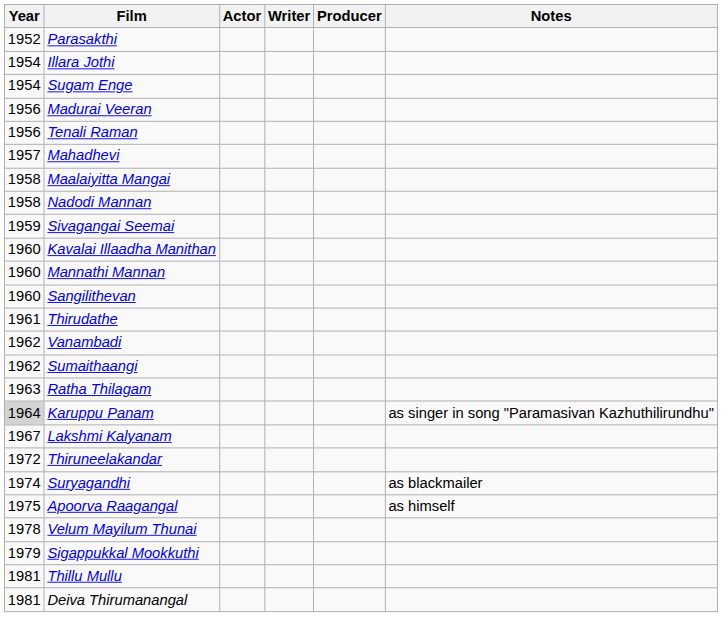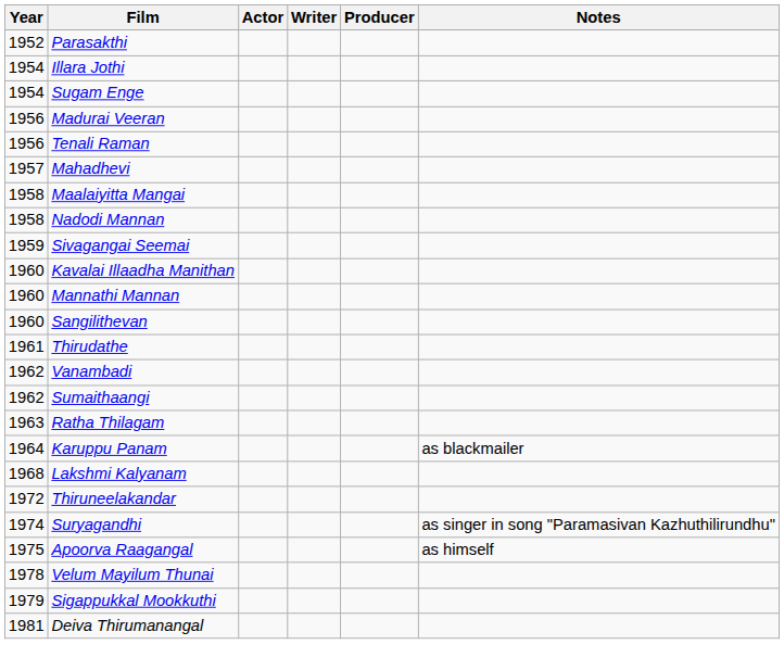 <table class="wikitable sortable">
 <tr>
 <th>Year</th>
 <th>Film</th>
 <th>Actor</th>
 <th>Writer</th>
 <th>Producer</th>
 <th>Notes</th>
 </tr>
 <tr>
 <td>1952</td>
 <td><em><a href='#'>Parasakthi</a></em></td>
 <td></td>
 <td></td>
 <td></td>
 <td></td>
 </tr>
 <tr>
 <td>1954</td>
 <td><em><a href='#'>Illara Jothi</a></em></td>
 <td></td>
 <td></td>
 <td></td>
 <td></td>
 </tr>
 <tr>
 <td>1954</td>
 <td><em><a href='#'>Sugam Enge</a></em></td>
 <td></td>
 <td></td>
 <td></td>
 <td></td>
 </tr>
 <tr>
 <td>1956</td>
 <td><em><a href='#'>Madurai Veeran</a></em></td>
 <td></td>
 <td></td>
 <td></td>
 <td></td>
 </tr>
 <tr>
 <td>1956</td>
 <td><em><a href='#'>Tenali Raman</a></em></td>
 <td></td>
 <td></td>
 <td></td>
 <td></td>
 </tr>
 <tr>
 <td>1957</td>
 <td><em><a href='#'>Mahadhevi</a></em></td>
 <td></td>
 <td></td>
 <td></td>
 <td></td>
 </tr>
 <tr>
 <td>1958</td>
 <td><em><a href='#'>Maalaiyitta Mangai</a></em></td>
 <td></td>
 <td></td>
 <td></td>
 <td></td>
 </tr>
 <tr>
 <td>1958</td>
 <td><em><a href='#'>Nadodi Mannan</a></em></td>
 <td></td>
 <td></td>
 <td></td>
 <td></td>
 </tr>
 <tr>
 <td>1959</td>
 <td><em><a href='#'>Sivagangai Seemai</a></em></td>
 <td></td>
 <td></td>
 <td></td>
 <td></td>
 </tr>
 <tr>
 <td>1960</td>
 <td><em><a href='#'>Kavalai Illaadha Manithan</a></em></td>
 <td></td>
 <td></td>
 <td></td>
 <td></td>
 </tr>
 <tr>
 <td>1960</td>
 <td><em><a href='#'>Mannathi Mannan</a></em></td>
 <td></td>
 <td></td>
 <td></td>
 <td></td>
 </tr>
 <tr>
 <td>1960</td>
 <td><em><a href='#'>Sangilithevan</a></em></td>
 <td></td>
 <td></td>
 <td></td>
 <td></td>
 </tr>
 <tr>
 <td>1961</td>
 <td><em><a href='#'>Thirudathe</a></em></td>
 <td></td>
 <td></td>
 <td></td>
 <td></td>
 </tr>
 <tr>
 <td>1962</td>
 <td><em><a href='#'>Vanambadi</a></em></td>
 <td></td>
 <td></td>
 <td></td>
 <td></td>
 </tr>
 <tr>
 <td>1962</td>
 <td><em><a href='#'>Sumaithaangi</a></em></td>
 <td></td>
 <td></td>
 <td></td>
 <td></td>
 </tr>
 <tr>
 <td>1963</td>
 <td><em><a href='#'>Ratha Thilagam</a></em></td>
 <td></td>
 <td></td>
 <td></td>
 <td></td>
 </tr>
 <tr>
-<td style="background: lightgrey;">1964</td>
+<td>1964</td>
 <td><em><a href='#'>Karuppu Panam</a></em></td>
 <td></td>
 <td></td>
 <td></td>
-<td>as singer in song "Paramasivan Kazhuthilirundhu"</td>
+<td>as blackmailer</td>
 </tr>
 <tr>
-<td>1967</td>
+<td>1968</td>
 <td><em><a href='#'>Lakshmi Kalyanam</a></em></td>
 <td></td>
 <td></td>
 <td></td>
 <td></td>
 </tr>
 <tr>
 <td>1972</td>
 <td><em><a href='#'>Thiruneelakandar</a></em></td>
 <td></td>
 <td></td>
 <td></td>
 <td></td>
 </tr>
 <tr>
 <td>1974</td>
 <td><em><a href='#'>Suryagandhi</a></em></td>
 <td></td>
 <td></td>
 <td></td>
-<td>as blackmailer</td>
+<td>as singer in song "Paramasivan Kazhuthilirundhu"</td>
 </tr>
 <tr>
 <td>1975</td>
 <td><em><a href='#'>Apoorva Raagangal</a></em></td>
 <td></td>
 <td></td>
 <td></td>
 <td>as himself</td>
 </tr>
 <tr>
 <td>1978</td>
 <td><em><a href='#'>Velum Mayilum Thunai</a></em></td>
 <td></td>
 <td></td>
 <td></td>
 <td></td>
 </tr>
 <tr>
 <td>1979</td>
 <td><em><a href='#'>Sigappukkal Mookkuthi</a></em></td>
 <td></td>
 <td></td>
 <td></td>
 <td></td>
 </tr>
 <tr>
 <td>1981</td>
-<td><em><a href='#'>Thillu Mullu</a></em></td>
-<td></td>
-<td></td>
-<td></td>
-<td></td>
-</tr>
-<tr>
-<td>1981</td>
 <td><em>Deiva Thirumanangal</em></td>
 <td></td>
 <td></td>
 <td></td>
 <td></td>
 </tr>
 </table>
